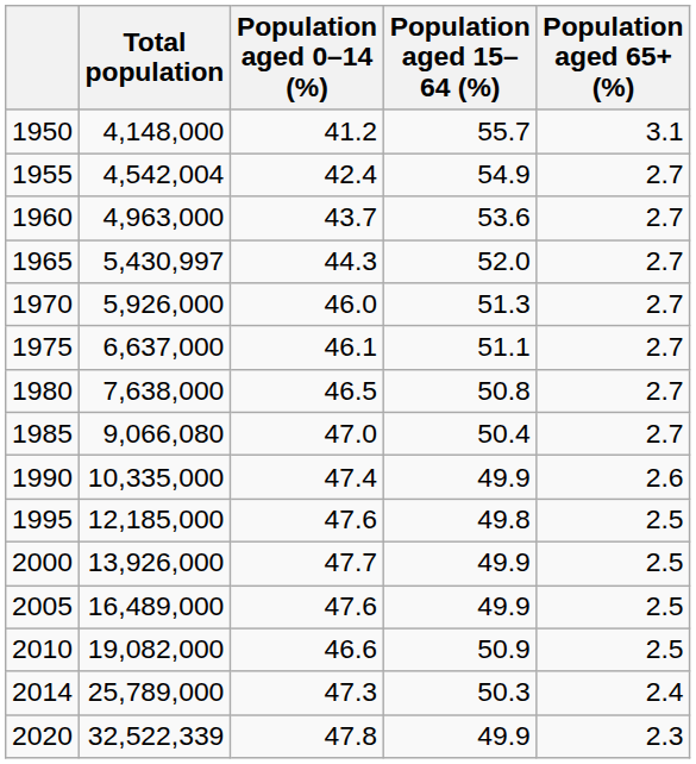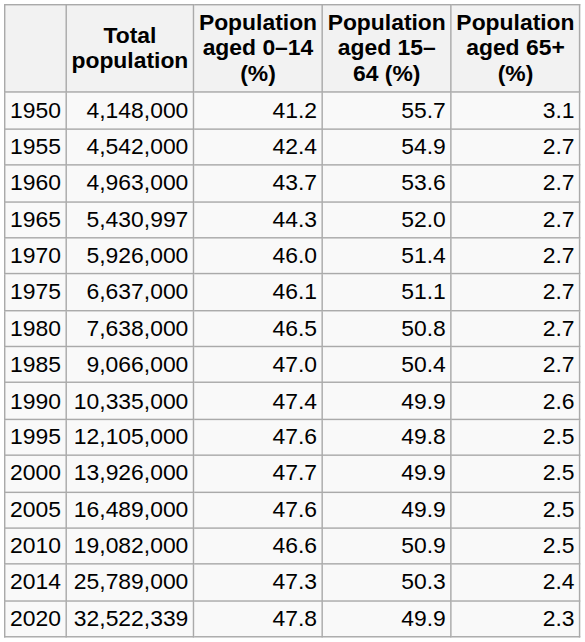 <table class="wikitable" style="text-align: right;">
 <tr>
 <th></th>
 <th width="80pt">Total population</th>
 <th width="80pt">Population aged 0–14 (%)</th>
 <th width="80pt">Population aged 15–64 (%)</th>
 <th width="80pt">Population aged 65+ (%)</th>
 </tr>
 <tr>
 <td>1950</td>
 <td>4,148,000</td>
 <td>41.2</td>
 <td>55.7</td>
 <td>3.1</td>
 </tr>
 <tr>
 <td>1955</td>
-<td>4,542,004</td>
+<td>4,542,000</td>
 <td>42.4</td>
 <td>54.9</td>
 <td>2.7</td>
 </tr>
 <tr>
 <td>1960</td>
 <td>4,963,000</td>
 <td>43.7</td>
 <td>53.6</td>
 <td>2.7</td>
 </tr>
 <tr>
 <td>1965</td>
 <td>5,430,997</td>
 <td>44.3</td>
 <td>52.0</td>
 <td>2.7</td>
 </tr>
 <tr>
 <td>1970</td>
 <td>5,926,000</td>
 <td>46.0</td>
-<td>51.3</td>
+<td>51.4</td>
 <td>2.7</td>
 </tr>
 <tr>
 <td>1975</td>
 <td>6,637,000</td>
 <td>46.1</td>
 <td>51.1</td>
 <td>2.7</td>
 </tr>
 <tr>
 <td>1980</td>
 <td>7,638,000</td>
 <td>46.5</td>
 <td>50.8</td>
 <td>2.7</td>
 </tr>
 <tr>
 <td>1985</td>
-<td>9,066,080</td>
+<td>9,066,000</td>
 <td>47.0</td>
 <td>50.4</td>
 <td>2.7</td>
 </tr>
 <tr>
 <td>1990</td>
 <td>10,335,000</td>
 <td>47.4</td>
 <td>49.9</td>
 <td>2.6</td>
 </tr>
 <tr>
 <td>1995</td>
-<td>12,185,000</td>
+<td>12,105,000</td>
 <td>47.6</td>
 <td>49.8</td>
 <td>2.5</td>
 </tr>
 <tr>
 <td>2000</td>
 <td>13,926,000</td>
 <td>47.7</td>
 <td>49.9</td>
 <td>2.5</td>
 </tr>
 <tr>
 <td>2005</td>
 <td>16,489,000</td>
 <td>47.6</td>
 <td>49.9</td>
 <td>2.5</td>
 </tr>
 <tr>
 <td>2010</td>
 <td>19,082,000</td>
 <td>46.6</td>
 <td>50.9</td>
 <td>2.5</td>
 </tr>
 <tr>
 <td>2014</td>
 <td>25,789,000</td>
 <td>47.3</td>
 <td>50.3</td>
 <td>2.4</td>
 </tr>
 <tr>
 <td>2020</td>
 <td>32,522,339</td>
 <td>47.8</td>
 <td>49.9</td>
 <td>2.3</td>
 </tr>
 </table>
